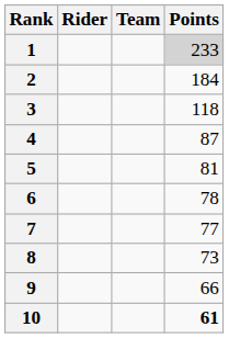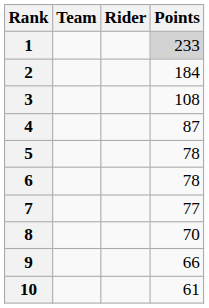 <table class="wikitable">
 <tr>
 <th scope="col">Rank</th>
+<th scope="col">Team</th>
 <th scope="col">Rider</th>
-<th scope="col">Team</th>
 <th scope="col">Points</th>
 </tr>
 <tr>
 <th scope="row">1</th>
+<td></td>
 <td> </td>
-<td></td>
 <td align="right" style="background: lightgrey;">233</td>
 </tr>
 <tr>
 <th scope="row">2</th>
 <td></td>
 <td></td>
 <td align="right">184</td>
 </tr>
 <tr>
 <th scope="row">3</th>
 <td></td>
 <td></td>
-<td align="right">118</td>
+<td align="right">108</td>
 </tr>
 <tr>
 <th scope="row">4</th>
 <td></td>
 <td></td>
 <td align="right">87</td>
 </tr>
 <tr>
 <th scope="row">5</th>
 <td></td>
 <td></td>
-<td align="right">81</td>
+<td align="right">78</td>
 </tr>
 <tr>
 <th scope="row">6</th>
 <td></td>
 <td></td>
 <td align="right">78</td>
 </tr>
 <tr>
 <th scope="row">7</th>
 <td></td>
 <td></td>
 <td align="right">77</td>
 </tr>
 <tr>
 <th scope="row">8</th>
 <td></td>
 <td></td>
-<td align="right">73</td>
+<td align="right">70</td>
 </tr>
 <tr>
 <th scope="row">9</th>
+<td></td>
 <td> </td>
-<td></td>
 <td align="right">66</td>
 </tr>
 <tr>
 <th scope="row">10</th>
 <td></td>
 <td></td>
-<td align="right"><strong>61</strong></td>
+<td align="right">61</td>
 </tr>
 </table>
